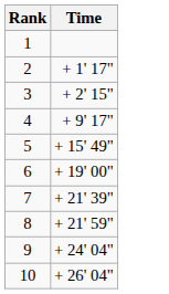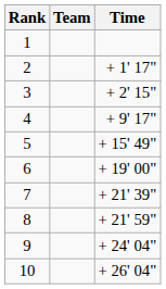 <table class="wikitable">
 <tr>
 <th>Rank</th>
+<th>Team</th>
 <th>Time</th>
 </tr>
 <tr>
 <td style="text-align:center">1</td>
+<td></td>
 <td align=right></td>
 </tr>
 <tr>
 <td style="text-align:center">2</td>
+<td></td>
 <td align=right>+ 1' 17"</td>
 </tr>
 <tr>
 <td style="text-align:center">3</td>
+<td></td>
 <td align=right>+ 2' 15"</td>
 </tr>
 <tr>
 <td style="text-align:center">4</td>
+<td></td>
 <td align=right>+ 9' 17"</td>
 </tr>
 <tr>
 <td style="text-align:center">5</td>
+<td></td>
 <td align=right>+ 15' 49"</td>
 </tr>
 <tr>
 <td style="text-align:center">6</td>
+<td></td>
 <td align=right>+ 19' 00"</td>
 </tr>
 <tr>
 <td style="text-align:center">7</td>
+<td></td>
 <td align=right>+ 21' 39"</td>
 </tr>
 <tr>
 <td style="text-align:center">8</td>
+<td></td>
 <td align=right>+ 21' 59"</td>
 </tr>
 <tr>
 <td style="text-align:center">9</td>
+<td></td>
 <td align=right>+ 24' 04"</td>
 </tr>
 <tr>
 <td style="text-align:center">10</td>
+<td></td>
 <td align=right>+ 26' 04"</td>
 </tr>
 </table>
